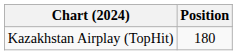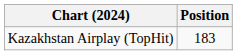 <table class="wikitable plainrowheaders">
 <tr>
 <th scope="col">Chart (2024)</th>
 <th scope="col">Position</th>
 </tr>
 <tr>
 <td>Kazakhstan Airplay (TopHit)</td>
-<td align="center">180</td>
+<td align="center">183</td>
 </tr>
 </table>
